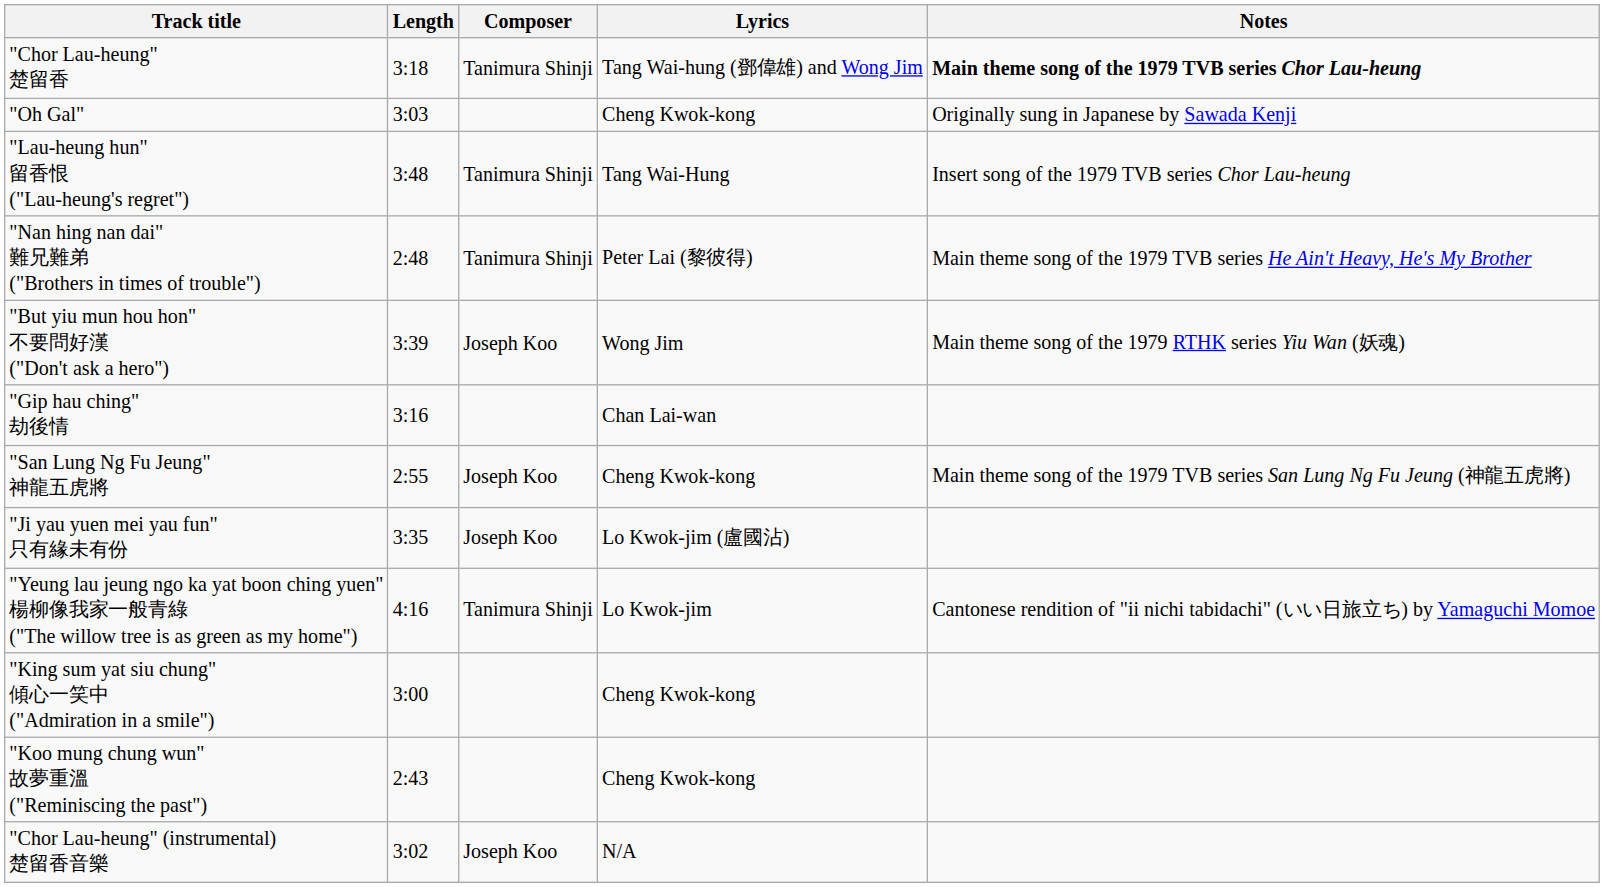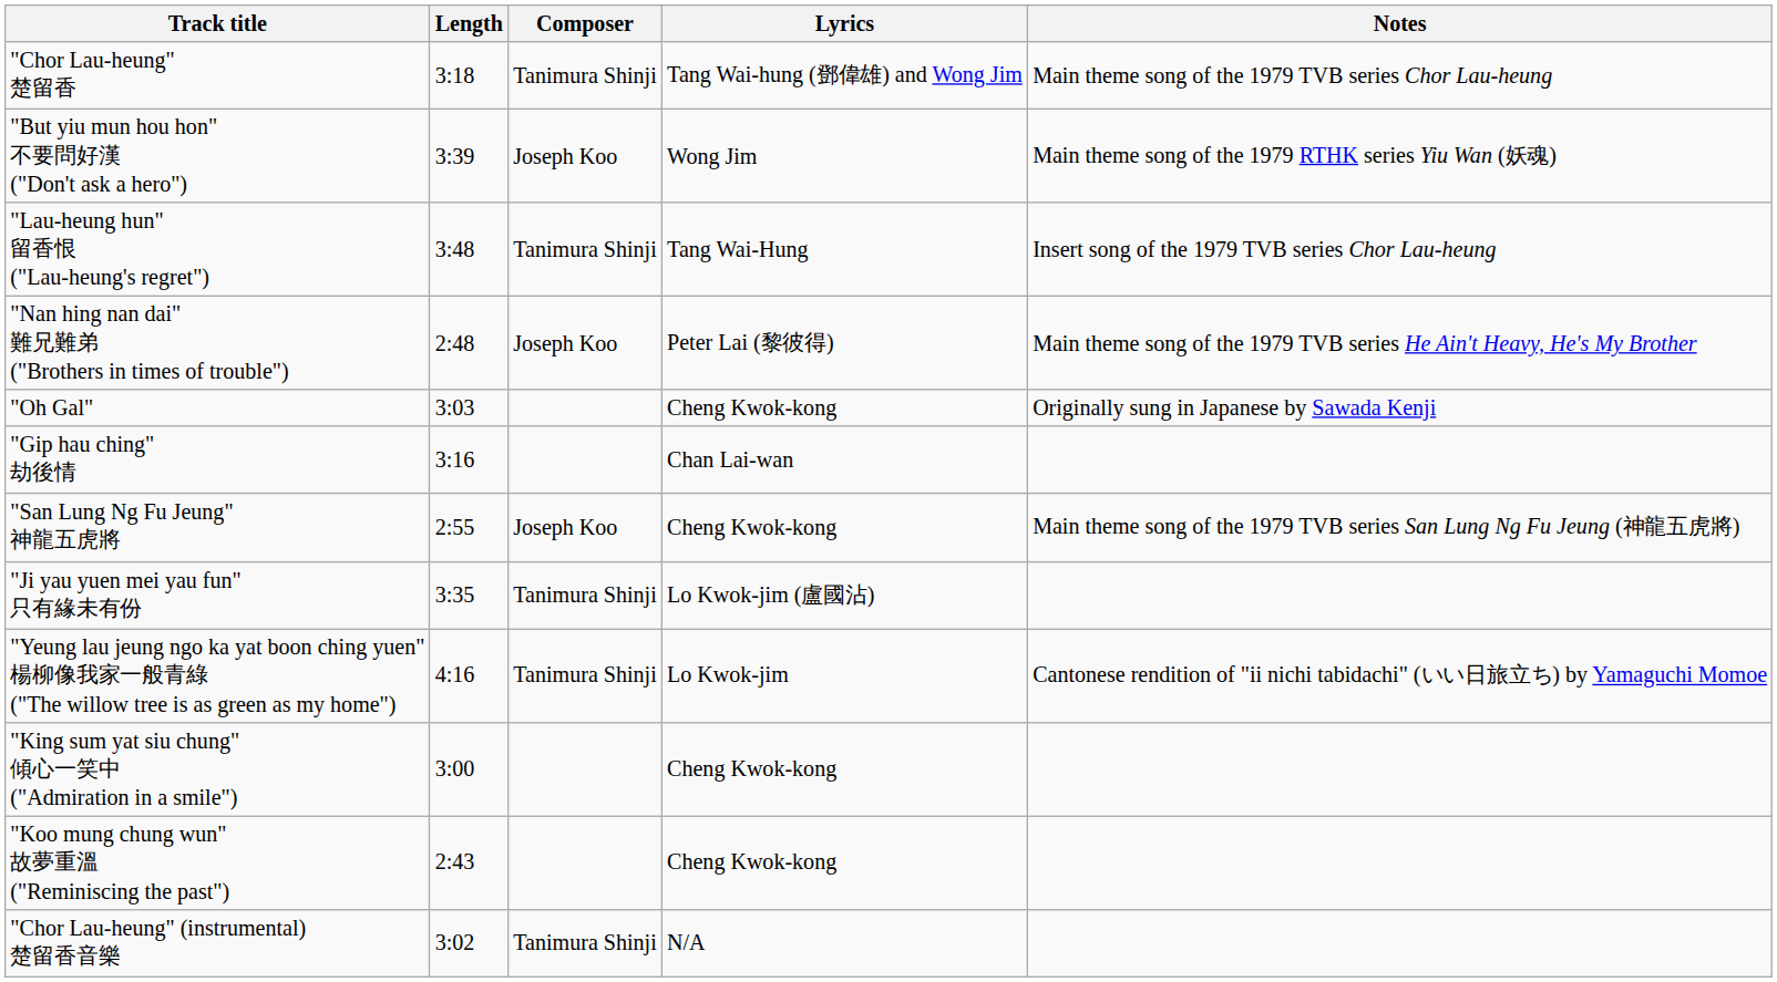 <table class="wikitable" style="font-size: 95%;">
 <tr>
 <th>Track title</th>
 <th>Length</th>
 <th>Composer</th>
 <th>Lyrics</th>
 <th>Notes</th>
 </tr>
 <tr>
 <td>"Chor Lau-heung"<br>楚留香</td>
 <td>3:18</td>
 <td>Tanimura Shinji</td>
 <td>Tang Wai-hung (鄧偉雄) and <a href='#'>Wong Jim</a></td>
-<td><strong>Main theme song of the 1979 TVB series <em>Chor Lau-heung</em></strong></td>
+<td>Main theme song of the 1979 TVB series <em>Chor Lau-heung</em></td>
 </tr>
 <tr>
-<td>"Oh Gal"</td>
-<td>3:03</td>
-<td></td>
-<td>Cheng Kwok-kong</td>
-<td>Originally sung in Japanese by <a href='#'>Sawada Kenji</a></td>
+<td>"But yiu mun hou hon"<br>不要問好漢<br>("Don't ask a hero")</td>
+<td>3:39</td>
+<td>Joseph Koo</td>
+<td>Wong Jim</td>
+<td>Main theme song of the 1979 <a href='#'>RTHK</a> series <em>Yiu Wan</em> (妖魂)</td>
 </tr>
 <tr>
 <td>"Lau-heung hun"<br>留香恨<br>("Lau-heung's regret")</td>
 <td>3:48</td>
 <td>Tanimura Shinji</td>
 <td>Tang Wai-Hung</td>
 <td>Insert song of the 1979 TVB series <em>Chor Lau-heung</em></td>
 </tr>
 <tr>
 <td>"Nan hing nan dai"<br>難兄難弟<br>("Brothers in times of trouble")</td>
 <td>2:48</td>
-<td>Tanimura Shinji</td>
+<td>Joseph Koo</td>
 <td>Peter Lai (黎彼得)</td>
 <td>Main theme song of the 1979 TVB series <em><a href='#'>He Ain't Heavy, He's My Brother</a></em></td>
 </tr>
 <tr>
-<td>"But yiu mun hou hon"<br>不要問好漢<br>("Don't ask a hero")</td>
-<td>3:39</td>
-<td>Joseph Koo</td>
-<td>Wong Jim</td>
-<td>Main theme song of the 1979 <a href='#'>RTHK</a> series <em>Yiu Wan</em> (妖魂)</td>
+<td>"Oh Gal"</td>
+<td>3:03</td>
+<td></td>
+<td>Cheng Kwok-kong</td>
+<td>Originally sung in Japanese by <a href='#'>Sawada Kenji</a></td>
 </tr>
 <tr>
 <td>"Gip hau ching"<br>劫後情</td>
 <td>3:16</td>
 <td></td>
 <td>Chan Lai-wan</td>
 <td></td>
 </tr>
 <tr>
 <td>"San Lung Ng Fu Jeung"<br>神龍五虎將</td>
 <td>2:55</td>
 <td>Joseph Koo</td>
 <td>Cheng Kwok-kong</td>
 <td>Main theme song of the 1979 TVB series <em>San Lung Ng Fu Jeung</em> (神龍五虎將)</td>
 </tr>
 <tr>
 <td>"Ji yau yuen mei yau fun"<br>只有緣未有份</td>
 <td>3:35</td>
-<td>Joseph Koo</td>
+<td>Tanimura Shinji</td>
 <td>Lo Kwok-jim (盧國沾)</td>
 <td></td>
 </tr>
 <tr>
 <td>"Yeung lau jeung ngo ka yat boon ching yuen"<br>楊柳像我家一般青綠<br>("The willow tree is as green as my home")</td>
 <td>4:16</td>
 <td>Tanimura Shinji</td>
 <td>Lo Kwok-jim</td>
 <td>Cantonese rendition of "ii nichi tabidachi" (いい日旅立ち) by <a href='#'>Yamaguchi Momoe</a></td>
 </tr>
 <tr>
 <td>"King sum yat siu chung"<br>傾心一笑中<br>("Admiration in a smile")</td>
 <td>3:00</td>
 <td></td>
 <td>Cheng Kwok-kong</td>
 <td></td>
 </tr>
 <tr>
 <td>"Koo mung chung wun"<br>故夢重溫<br>("Reminiscing the past")</td>
 <td>2:43</td>
 <td></td>
 <td>Cheng Kwok-kong</td>
 <td></td>
 </tr>
 <tr>
 <td>"Chor Lau-heung" (instrumental)<br>楚留香音樂</td>
 <td>3:02</td>
-<td>Joseph Koo</td>
+<td>Tanimura Shinji</td>
 <td>N/A</td>
 <td></td>
 </tr>
 <tr>
 </tr>
 </table>
